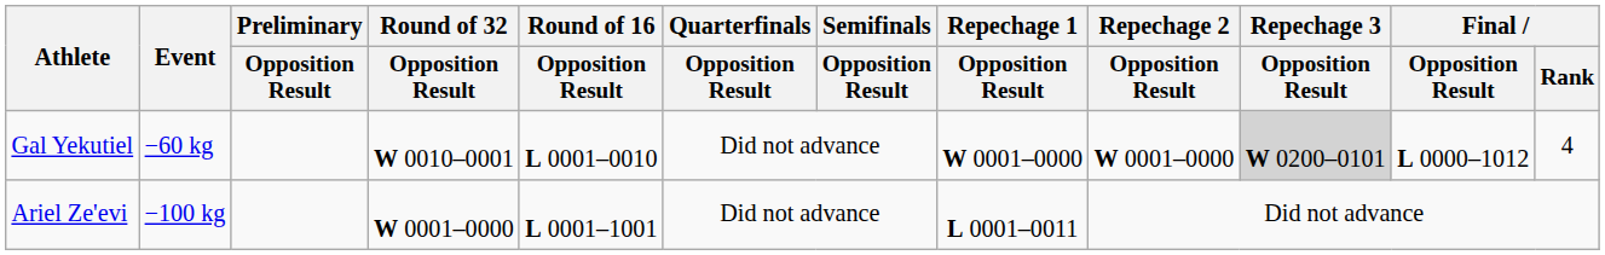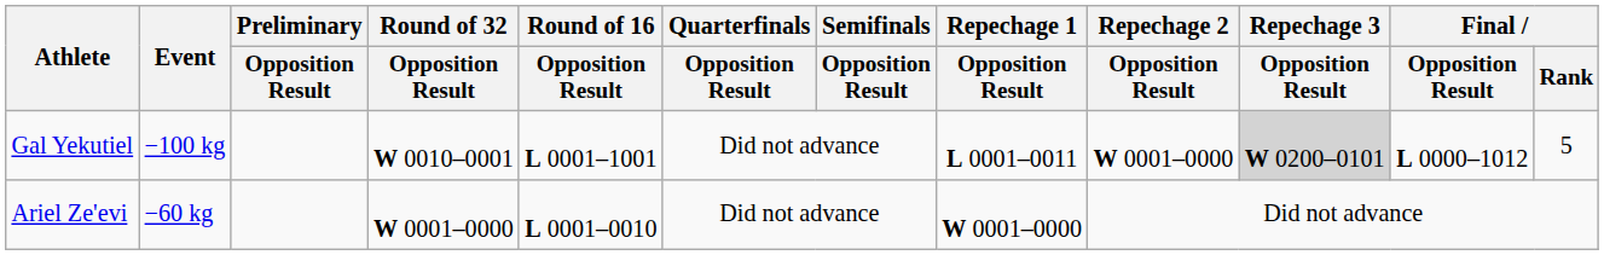 <table class="wikitable" style="font-size:90%">
 <tr>
 <th rowspan="2">Athlete</th>
 <th rowspan="2">Event</th>
 <th>Preliminary</th>
 <th>Round of 32</th>
 <th>Round of 16</th>
 <th>Quarterfinals</th>
 <th>Semifinals</th>
 <th>Repechage 1</th>
 <th>Repechage 2</th>
 <th>Repechage 3</th>
 <th colspan=2>Final / </th>
 </tr>
 <tr style="font-size:95%">
 <th>Opposition<br>Result</th>
 <th>Opposition<br>Result</th>
 <th>Opposition<br>Result</th>
 <th>Opposition<br>Result</th>
 <th>Opposition<br>Result</th>
 <th>Opposition<br>Result</th>
 <th>Opposition<br>Result</th>
 <th>Opposition<br>Result</th>
 <th>Opposition<br>Result</th>
 <th>Rank</th>
 </tr>
 <tr align=center>
 <td align=left><a href='#'>Gal Yekutiel</a></td>
+<td align=left><a href='#'>−100 kg</a></td>
+<td></td>
+<td><br><strong>W</strong> 0010–0001</td>
+<td><br><strong>L</strong> 0001–1001</td>
+<td colspan=2>Did not advance</td>
+<td><br><strong>L</strong> 0001–0011</td>
+<td><br><strong>W</strong> 0001–0000</td>
+<td style="background: lightgrey;"><br><strong>W</strong> 0200–0101</td>
+<td><br><strong>L</strong> 0000–1012</td>
+<td>5</td>
+</tr>
+<tr align=center>
+<td align=left><a href='#'>Ariel Ze'evi</a></td>
 <td align=left><a href='#'>−60 kg</a></td>
 <td></td>
-<td><br><strong>W</strong> 0010–0001</td>
+<td><br><strong>W</strong> 0001–0000</td>
 <td><br><strong>L</strong> 0001–0010</td>
 <td colspan=2>Did not advance</td>
 <td><br><strong>W</strong> 0001–0000</td>
-<td><br><strong>W</strong> 0001–0000</td>
-<td style="background: lightgrey;"><br><strong>W</strong> 0200–0101</td>
-<td><br><strong>L</strong> 0000–1012</td>
-<td>4</td>
-</tr>
-<tr align=center>
-<td align=left><a href='#'>Ariel Ze'evi</a></td>
-<td align=left><a href='#'>−100 kg</a></td>
-<td></td>
-<td><br><strong>W</strong> 0001–0000</td>
-<td><br><strong>L</strong> 0001–1001</td>
-<td colspan=2>Did not advance</td>
-<td><br><strong>L</strong> 0001–0011</td>
 <td colspan=4>Did not advance</td>
 </tr>
 </table>
